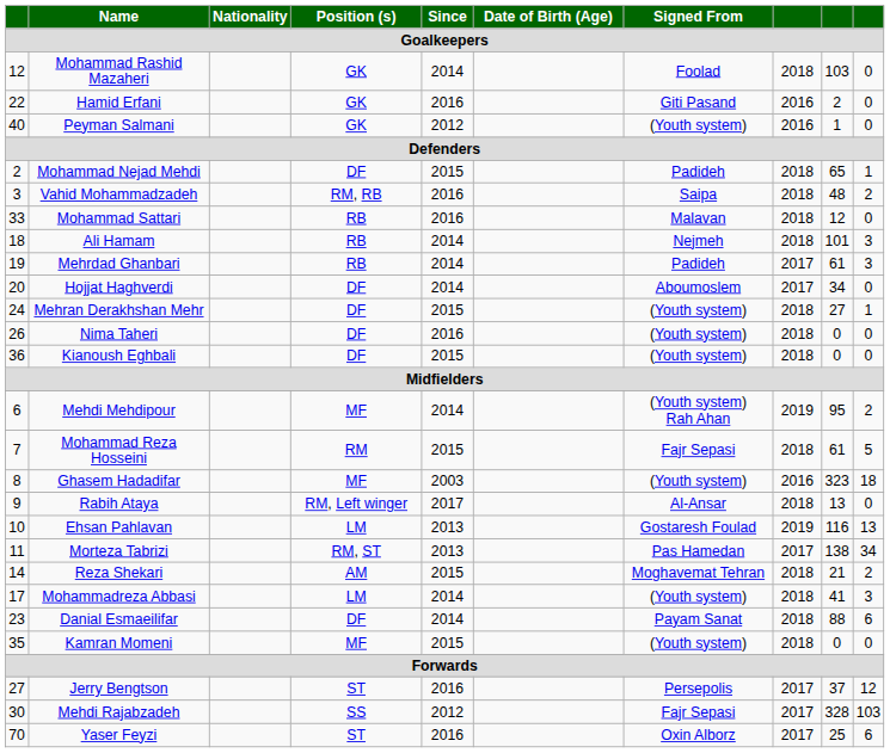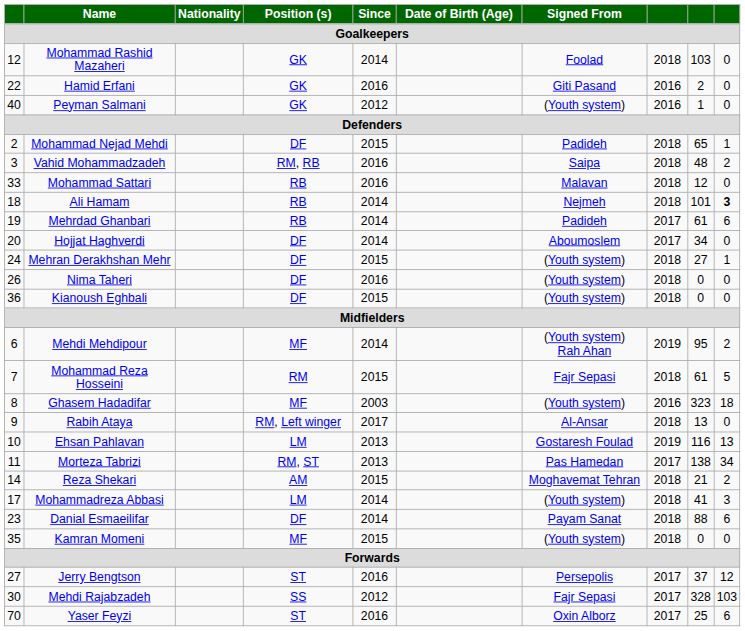 <table class="wikitable" style="text-align: center; font-size:90%" width=98%>
 <tr>
 <th style="background: #006600; color:white" align=right></th>
 <th style="background: #006600;width:230px; color:white" align=right>Name</th>
 <th style="background: #006600;width:50px; color:white" align=right>Nationality</th>
 <th style="background: #006600;width:190px; color:white" align=right>Position (s)</th>
 <th style="background: #006600;width:50px; color:white" align=right>Since</th>
 <th style="background: #006600;width:250px; color:white" align=right>Date of Birth (Age)</th>
 <th style="background: #006600;width:200px; color:white" align=right>Signed From</th>
 <th style="background: #006600;width:50px; color:white" align=right></th>
 <th style="background: #006600; color:white" align=right></th>
 <th style="background: #006600; color:white" align=right></th>
 </tr>
 <tr>
 <th colspan=10 style="background: #DCDCDC" align=right>Goalkeepers</th>
 </tr>
 <tr>
 <td>12</td>
 <td><a href='#'>Mohammad Rashid Mazaheri</a></td>
 <td></td>
 <td><a href='#'>GK</a></td>
 <td>2014</td>
 <td></td>
 <td> <a href='#'>Foolad</a></td>
 <td>2018</td>
 <td>103</td>
 <td>0</td>
 </tr>
 <tr>
 <td>22</td>
 <td><a href='#'>Hamid Erfani</a></td>
 <td></td>
 <td><a href='#'>GK</a></td>
 <td>2016</td>
 <td></td>
 <td> <a href='#'>Giti Pasand</a></td>
 <td>2016</td>
 <td>2</td>
 <td>0</td>
 </tr>
 <tr>
 <td>40</td>
 <td><a href='#'>Peyman Salmani</a></td>
 <td></td>
 <td><a href='#'>GK</a></td>
 <td>2012</td>
 <td></td>
 <td>(<a href='#'>Youth system</a>)</td>
 <td>2016</td>
 <td>1</td>
 <td>0</td>
 </tr>
 <tr>
 <th colspan=10 style="background: #DCDCDC" align=right>Defenders</th>
 </tr>
 <tr>
 <td>2</td>
 <td><a href='#'>Mohammad Nejad Mehdi</a></td>
 <td></td>
 <td><a href='#'>DF</a></td>
 <td>2015</td>
 <td></td>
 <td> <a href='#'>Padideh</a></td>
 <td>2018</td>
 <td>65</td>
 <td>1</td>
 </tr>
 <tr>
 <td>3</td>
 <td><a href='#'>Vahid Mohammadzadeh</a></td>
 <td></td>
 <td><a href='#'>RM</a>, <a href='#'>RB</a></td>
 <td>2016</td>
 <td></td>
 <td> <a href='#'>Saipa</a></td>
 <td>2018</td>
 <td>48</td>
 <td>2</td>
 </tr>
 <tr>
 <td>33</td>
 <td><a href='#'>Mohammad Sattari</a></td>
 <td></td>
 <td><a href='#'>RB</a></td>
 <td>2016</td>
 <td></td>
 <td> <a href='#'>Malavan</a></td>
 <td>2018</td>
 <td>12</td>
 <td>0</td>
 </tr>
 <tr>
 <td>18</td>
 <td><a href='#'>Ali Hamam</a></td>
 <td></td>
 <td><a href='#'>RB</a></td>
 <td>2014</td>
 <td></td>
 <td> <a href='#'>Nejmeh</a></td>
 <td>2018</td>
 <td>101</td>
-<td>3</td>
+<td><strong>3</strong></td>
 </tr>
 <tr>
 <td>19</td>
 <td><a href='#'>Mehrdad Ghanbari</a></td>
 <td></td>
 <td><a href='#'>RB</a></td>
 <td>2014</td>
 <td></td>
 <td> <a href='#'>Padideh</a></td>
 <td>2017</td>
 <td>61</td>
-<td>3</td>
+<td>6</td>
 </tr>
 <tr>
 <td>20</td>
 <td><a href='#'>Hojjat Haghverdi</a></td>
 <td></td>
 <td><a href='#'>DF</a></td>
 <td>2014</td>
 <td></td>
 <td> <a href='#'>Aboumoslem</a></td>
 <td>2017</td>
 <td>34</td>
 <td>0</td>
 </tr>
 <tr>
 <td>24</td>
 <td><a href='#'>Mehran Derakhshan Mehr</a></td>
 <td></td>
 <td><a href='#'>DF</a></td>
 <td>2015</td>
 <td></td>
 <td>(<a href='#'>Youth system</a>)</td>
 <td>2018</td>
 <td>27</td>
 <td>1</td>
 </tr>
 <tr>
 <td>26</td>
 <td><a href='#'>Nima Taheri</a></td>
 <td></td>
 <td><a href='#'>DF</a></td>
 <td>2016</td>
 <td></td>
 <td>(<a href='#'>Youth system</a>)</td>
 <td>2018</td>
 <td>0</td>
 <td>0</td>
 </tr>
 <tr>
 <td>36</td>
 <td><a href='#'>Kianoush Eghbali</a></td>
 <td></td>
 <td><a href='#'>DF</a></td>
 <td>2015</td>
 <td></td>
 <td>(<a href='#'>Youth system</a>)</td>
 <td>2018</td>
 <td>0</td>
 <td>0</td>
 </tr>
 <tr>
 <th colspan=10 style="background: #DCDCDC" align=right>Midfielders</th>
 </tr>
 <tr>
 <td>6</td>
 <td><a href='#'>Mehdi Mehdipour</a></td>
 <td></td>
 <td><a href='#'>MF</a></td>
 <td>2014</td>
 <td></td>
 <td>(<a href='#'>Youth system</a>)<br> <a href='#'>Rah Ahan</a></td>
 <td>2019</td>
 <td>95</td>
 <td>2</td>
 </tr>
 <tr>
 <td>7</td>
 <td><a href='#'>Mohammad Reza Hosseini</a></td>
 <td></td>
 <td><a href='#'>RM</a></td>
 <td>2015</td>
 <td></td>
 <td> <a href='#'>Fajr Sepasi</a></td>
 <td>2018</td>
 <td>61</td>
 <td>5</td>
 </tr>
 <tr>
 <td>8</td>
 <td><a href='#'>Ghasem Hadadifar</a></td>
 <td></td>
 <td><a href='#'>MF</a></td>
 <td>2003</td>
 <td></td>
 <td>(<a href='#'>Youth system</a>)</td>
 <td>2016</td>
 <td>323</td>
 <td>18</td>
 </tr>
 <tr>
 <td>9</td>
 <td><a href='#'>Rabih Ataya</a></td>
 <td></td>
 <td><a href='#'>RM</a>, <a href='#'>Left winger</a></td>
 <td>2017</td>
 <td></td>
 <td> <a href='#'>Al-Ansar</a></td>
 <td>2018</td>
 <td>13</td>
 <td>0</td>
 </tr>
 <tr>
 <td>10</td>
 <td><a href='#'>Ehsan Pahlavan</a></td>
 <td></td>
 <td><a href='#'>LM</a></td>
 <td>2013</td>
 <td></td>
 <td> <a href='#'>Gostaresh Foulad</a></td>
 <td>2019</td>
 <td>116</td>
 <td>13</td>
 </tr>
 <tr>
 <td>11</td>
 <td><a href='#'>Morteza Tabrizi</a></td>
 <td></td>
 <td><a href='#'>RM</a>, <a href='#'>ST</a></td>
 <td>2013</td>
 <td></td>
 <td> <a href='#'>Pas Hamedan</a></td>
 <td>2017</td>
 <td>138</td>
 <td>34</td>
 </tr>
 <tr>
 <td>14</td>
 <td><a href='#'>Reza Shekari</a></td>
 <td></td>
 <td><a href='#'>AM</a></td>
 <td>2015</td>
 <td></td>
 <td> <a href='#'>Moghavemat Tehran</a></td>
 <td>2018</td>
 <td>21</td>
 <td>2</td>
 </tr>
 <tr>
 <td>17</td>
 <td><a href='#'>Mohammadreza Abbasi</a></td>
 <td></td>
 <td><a href='#'>LM</a></td>
 <td>2014</td>
 <td></td>
 <td>(<a href='#'>Youth system</a>)</td>
 <td>2018</td>
 <td>41</td>
 <td>3</td>
 </tr>
 <tr>
 <td>23</td>
 <td><a href='#'>Danial Esmaeilifar</a></td>
 <td></td>
 <td><a href='#'>DF</a></td>
 <td>2014</td>
 <td></td>
 <td> <a href='#'>Payam Sanat</a></td>
 <td>2018</td>
 <td>88</td>
 <td>6</td>
 </tr>
 <tr>
 <td>35</td>
 <td><a href='#'>Kamran Momeni</a></td>
 <td></td>
 <td><a href='#'>MF</a></td>
 <td>2015</td>
 <td></td>
 <td>(<a href='#'>Youth system</a>)</td>
 <td>2018</td>
 <td>0</td>
 <td>0</td>
 </tr>
 <tr>
 <th colspan=11 style="background: #DCDCDC" align=right>Forwards</th>
 </tr>
 <tr>
 <td>27</td>
 <td><a href='#'>Jerry Bengtson</a></td>
 <td></td>
 <td><a href='#'>ST</a></td>
 <td>2016</td>
 <td></td>
 <td> <a href='#'>Persepolis</a></td>
 <td>2017</td>
 <td>37</td>
 <td>12</td>
 </tr>
 <tr>
 <td>30</td>
 <td><a href='#'>Mehdi Rajabzadeh</a></td>
 <td></td>
 <td><a href='#'>SS</a></td>
 <td>2012</td>
 <td></td>
 <td> <a href='#'>Fajr Sepasi</a></td>
 <td>2017</td>
 <td>328</td>
 <td>103</td>
 </tr>
 <tr>
 <td>70</td>
 <td><a href='#'>Yaser Feyzi</a></td>
 <td></td>
 <td><a href='#'>ST</a></td>
 <td>2016</td>
 <td></td>
 <td> <a href='#'>Oxin Alborz</a></td>
 <td>2017</td>
 <td>25</td>
 <td>6</td>
 </tr>
 </table>
